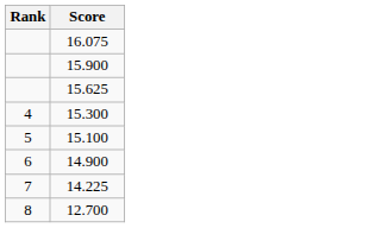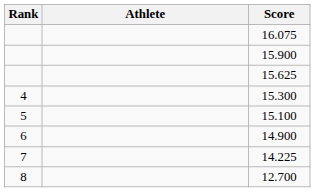 <table class=wikitable style="text-align:center">
 <tr>
 <th width=40>Rank</th>
+<th width=250>Athlete</th>
 <th width=70>Score</th>
 </tr>
 <tr>
 <td></td>
+<td align=left></td>
 <td>16.075</td>
 </tr>
 <tr>
 <td></td>
+<td align=left></td>
 <td>15.900</td>
 </tr>
 <tr>
 <td></td>
+<td align=left></td>
 <td>15.625</td>
 </tr>
 <tr>
 <td>4</td>
+<td align=left></td>
 <td>15.300</td>
 </tr>
 <tr>
 <td>5</td>
+<td align=left></td>
 <td>15.100</td>
 </tr>
 <tr>
 <td>6</td>
+<td align=left></td>
 <td>14.900</td>
 </tr>
 <tr>
 <td>7</td>
+<td align=left></td>
 <td>14.225</td>
 </tr>
 <tr>
 <td>8</td>
+<td align=left></td>
 <td>12.700</td>
 </tr>
 </table>
